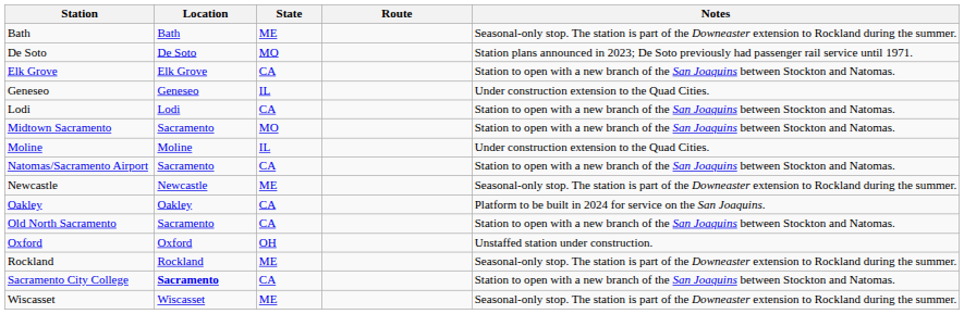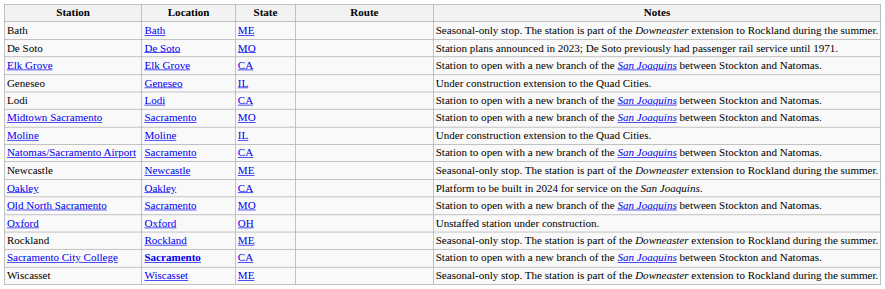 <table class="wikitable sortable sticky-header-multi">
 <tr>
 <th scope="col" style="width: 12em;">Station</th>
 <th scope="col" style="width: 8em;">Location</th>
 <th scope="col" style="width: 5em;">State</th>
 <th scope="col" style="width: 12em;">Route</th>
 <th class="unsortable">Notes</th>
 </tr>
 <tr>
 <td>Bath</td>
 <td><a href='#'>Bath</a></td>
 <td><a href='#'>ME</a></td>
 <td></td>
 <td>Seasonal-only stop. The station is part of the <em>Downeaster</em> extension to Rockland during the summer.</td>
 </tr>
 <tr>
 <td>De Soto</td>
 <td><a href='#'>De Soto</a></td>
 <td><a href='#'>MO</a></td>
 <td></td>
 <td>Station plans announced in 2023; De Soto previously had passenger rail service until 1971.</td>
 </tr>
 <tr>
 <td><a href='#'>Elk Grove</a></td>
 <td><a href='#'>Elk Grove</a></td>
 <td><a href='#'>CA</a></td>
 <td></td>
 <td>Station to open with a new branch of the <em><a href='#'>San Joaquins</a></em> between Stockton and Natomas.</td>
 </tr>
 <tr>
 <td>Geneseo</td>
 <td><a href='#'>Geneseo</a></td>
 <td><a href='#'>IL</a></td>
 <td></td>
 <td>Under construction extension to the Quad Cities.</td>
 </tr>
 <tr>
 <td>Lodi</td>
 <td><a href='#'>Lodi</a></td>
 <td><a href='#'>CA</a></td>
 <td></td>
 <td>Station to open with a new branch of the <em><a href='#'>San Joaquins</a></em> between Stockton and Natomas.</td>
 </tr>
 <tr>
 <td><a href='#'>Midtown Sacramento</a></td>
 <td><a href='#'>Sacramento</a></td>
 <td><a href='#'>MO</a></td>
 <td></td>
 <td>Station to open with a new branch of the <em><a href='#'>San Joaquins</a></em> between Stockton and Natomas.</td>
 </tr>
 <tr>
 <td><a href='#'>Moline</a></td>
 <td><a href='#'>Moline</a></td>
 <td><a href='#'>IL</a></td>
 <td></td>
 <td>Under construction extension to the Quad Cities.</td>
 </tr>
 <tr>
 <td><a href='#'>Natomas/Sacramento Airport</a></td>
 <td><a href='#'>Sacramento</a></td>
 <td><a href='#'>CA</a></td>
 <td></td>
 <td>Station to open with a new branch of the <em><a href='#'>San Joaquins</a></em> between Stockton and Natomas.</td>
 </tr>
 <tr>
 <td>Newcastle</td>
 <td><a href='#'>Newcastle</a></td>
 <td><a href='#'>ME</a></td>
 <td></td>
 <td>Seasonal-only stop. The station is part of the <em>Downeaster</em> extension to Rockland during the summer.</td>
 </tr>
 <tr>
 <td><a href='#'>Oakley</a></td>
 <td><a href='#'>Oakley</a></td>
 <td><a href='#'>CA</a></td>
 <td></td>
 <td>Platform to be built in 2024 for service on the <em>San Joaquins</em>.</td>
 </tr>
 <tr>
 <td><a href='#'>Old North Sacramento</a></td>
 <td><a href='#'>Sacramento</a></td>
-<td><a href='#'>CA</a></td>
+<td><a href='#'>MO</a></td>
 <td></td>
 <td>Station to open with a new branch of the <em><a href='#'>San Joaquins</a></em> between Stockton and Natomas.</td>
 </tr>
 <tr>
 <td><a href='#'>Oxford</a></td>
 <td><a href='#'>Oxford</a></td>
 <td><a href='#'>OH</a></td>
 <td></td>
 <td>Unstaffed station under construction.</td>
 </tr>
 <tr>
 <td>Rockland</td>
 <td><a href='#'>Rockland</a></td>
 <td><a href='#'>ME</a></td>
 <td></td>
 <td>Seasonal-only stop. The station is part of the <em>Downeaster</em> extension to Rockland during the summer.</td>
 </tr>
 <tr>
 <td><a href='#'>Sacramento City College</a></td>
 <td><strong><a href='#'>Sacramento</a></strong></td>
 <td><a href='#'>CA</a></td>
 <td></td>
 <td>Station to open with a new branch of the <em><a href='#'>San Joaquins</a></em> between Stockton and Natomas.</td>
 </tr>
 <tr>
 <td>Wiscasset</td>
 <td><a href='#'>Wiscasset</a></td>
 <td><a href='#'>ME</a></td>
 <td></td>
 <td>Seasonal-only stop. The station is part of the <em>Downeaster</em> extension to Rockland during the summer.</td>
 </tr>
 </table>
